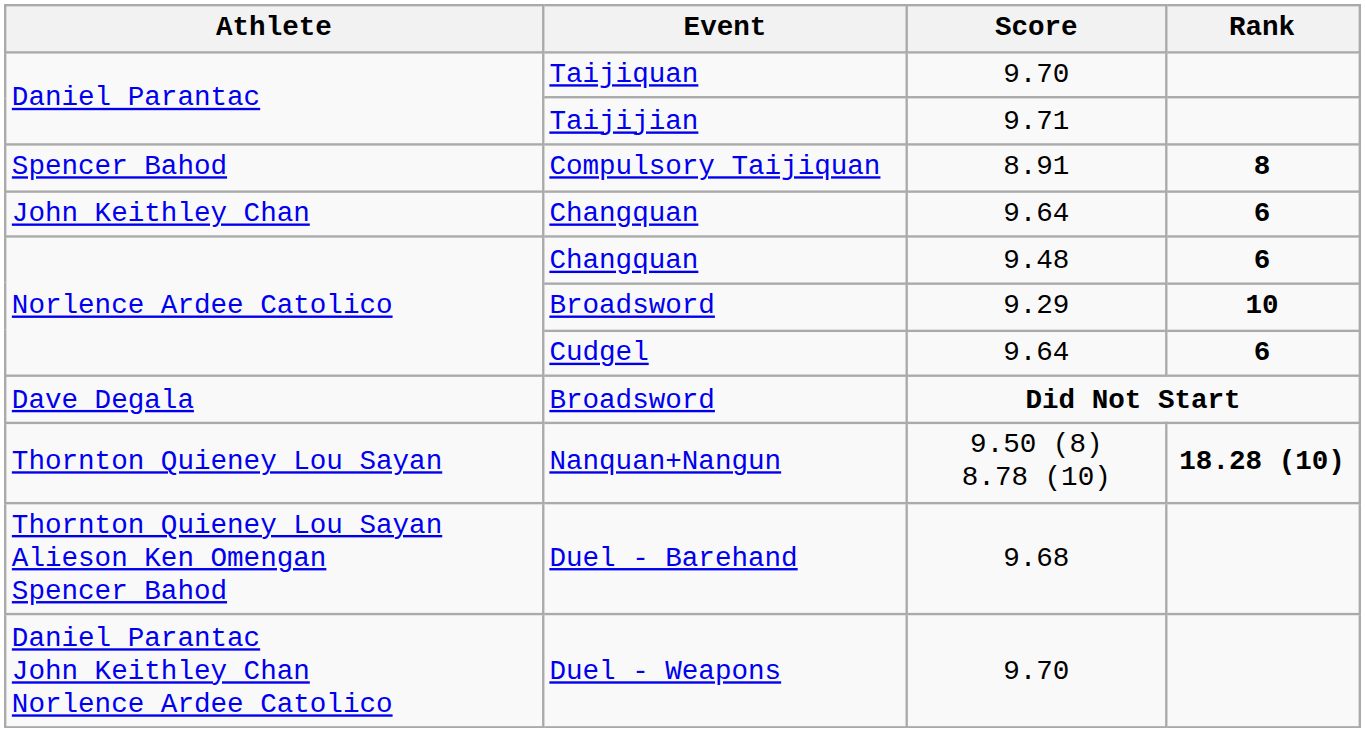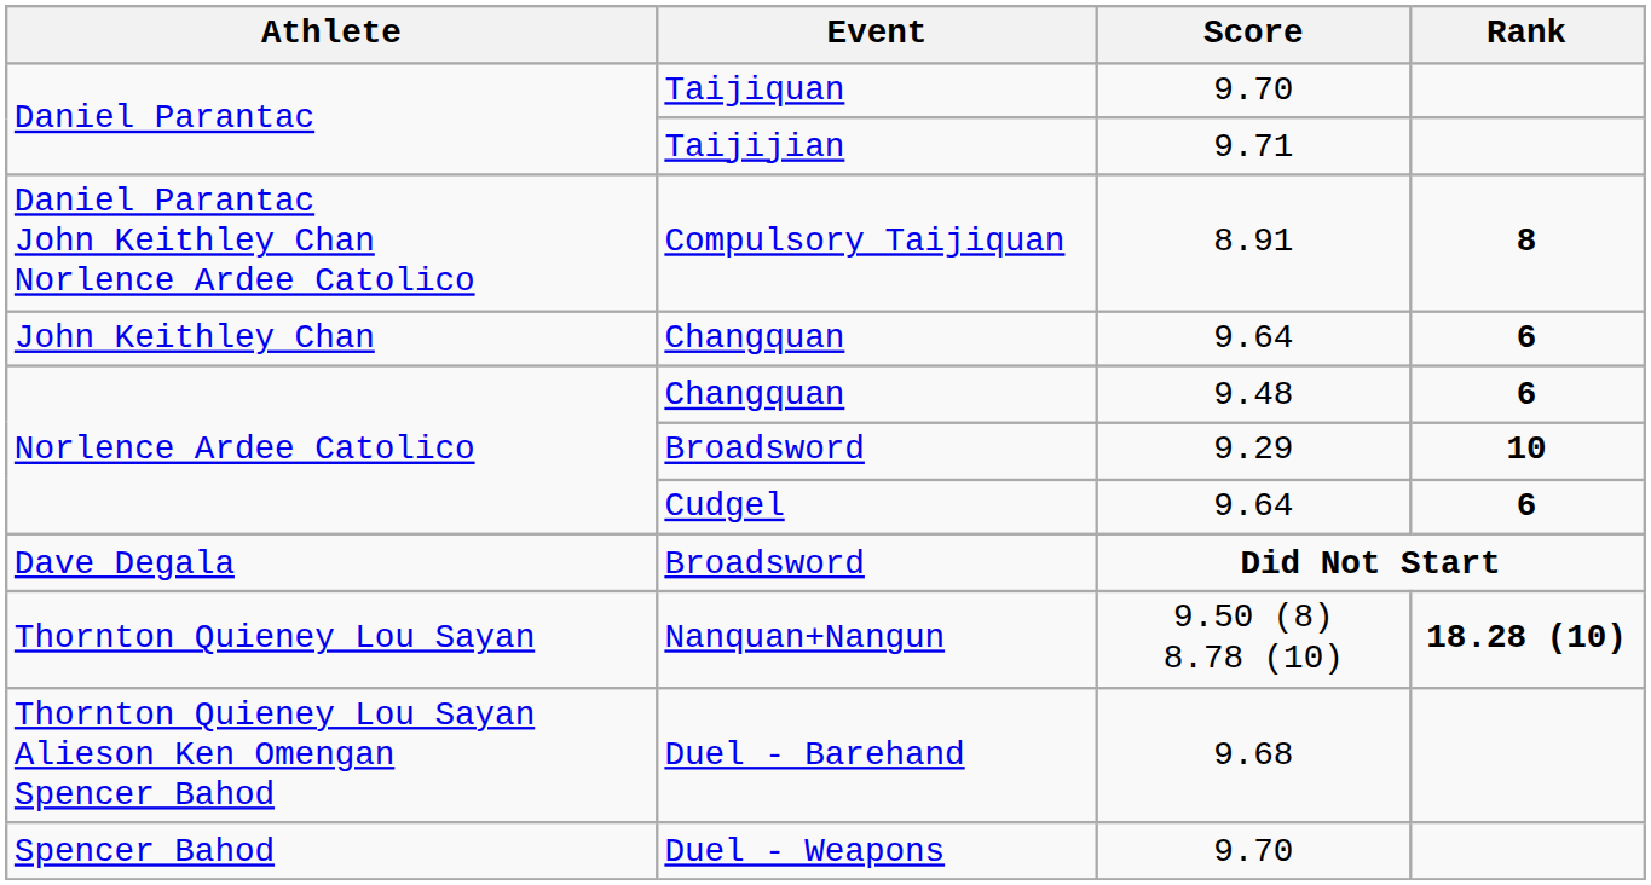 <table class="wikitable" width="65%" style="text-align:center; font-size:90%">
 <tr>
 <th width="25%">Athlete</th>
 <th width="15%">Event</th>
 <th width="12%">Score</th>
 <th width="9%">Rank</th>
 </tr>
 <tr align=left>
 <td rowspan="2"><a href='#'>Daniel Parantac</a></td>
 <td><a href='#'>Taijiquan</a></td>
 <td align=center>9.70</td>
 <td align=center></td>
 </tr>
 <tr align=left>
 <td><a href='#'>Taijijian</a></td>
 <td align=center>9.71</td>
 <td align=center></td>
 </tr>
 <tr align=left>
-<td><a href='#'>Spencer Bahod</a></td>
+<td><a href='#'>Daniel Parantac</a><br><a href='#'>John Keithley Chan</a><br><a href='#'>Norlence Ardee Catolico</a></td>
 <td><a href='#'>Compulsory Taijiquan</a></td>
 <td align=center>8.91</td>
 <td align=center><strong>8</strong></td>
 </tr>
 <tr align=left>
 <td><a href='#'>John Keithley Chan</a></td>
 <td><a href='#'>Changquan</a></td>
 <td align=center>9.64</td>
 <td align=center><strong>6</strong></td>
 </tr>
 <tr align=left>
 <td rowspan="3"><a href='#'>Norlence Ardee Catolico</a></td>
 <td><a href='#'>Changquan</a></td>
 <td align=center>9.48</td>
 <td align=center><strong>6</strong></td>
 </tr>
 <tr align=left>
 <td><a href='#'>Broadsword</a></td>
 <td align=center>9.29</td>
 <td align=center><strong>10</strong></td>
 </tr>
 <tr align=left>
 <td><a href='#'>Cudgel</a></td>
 <td align=center>9.64</td>
 <td align=center><strong>6</strong></td>
 </tr>
 <tr align=left>
 <td><a href='#'>Dave Degala</a></td>
 <td><a href='#'>Broadsword</a></td>
 <td align=center colspan=2><strong>Did Not Start</strong></td>
 </tr>
 <tr align=left>
 <td><a href='#'>Thornton Quieney Lou Sayan</a></td>
 <td><a href='#'>Nanquan+Nangun</a></td>
 <td align=center>9.50 (8)<br> 8.78 (10)</td>
 <td align="center"><strong>18.28 (10)</strong></td>
 </tr>
 <tr align=left>
 <td><a href='#'>Thornton Quieney Lou Sayan</a><br><a href='#'>Alieson Ken Omengan</a><br><a href='#'>Spencer Bahod</a></td>
 <td><a href='#'>Duel - Barehand</a></td>
 <td align=center>9.68</td>
 <td align=center></td>
 </tr>
 <tr align=left>
-<td><a href='#'>Daniel Parantac</a><br><a href='#'>John Keithley Chan</a><br><a href='#'>Norlence Ardee Catolico</a></td>
+<td><a href='#'>Spencer Bahod</a></td>
 <td><a href='#'>Duel - Weapons</a></td>
 <td align=center>9.70</td>
 <td align=center></td>
 </tr>
 </table>
